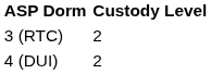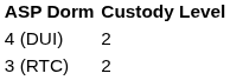 <table border="0" cellpadding="2">
 <tr>
 <th>ASP Dorm</th>
 <th>Custody Level</th>
 </tr>
 <tr>
-<td>3 (RTC)</td>
+<td>4 (DUI)</td>
 <td>2</td>
 </tr>
 <tr>
-<td>4 (DUI)</td>
+<td>3 (RTC)</td>
 <td>2</td>
 </tr>
 <tr>
 </tr>
 </table>
